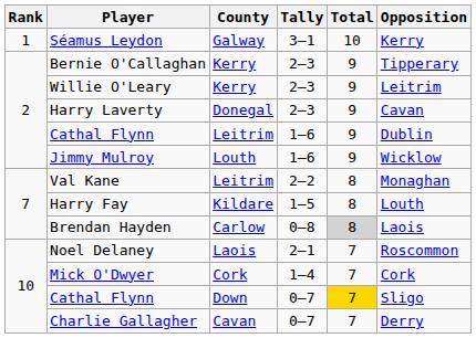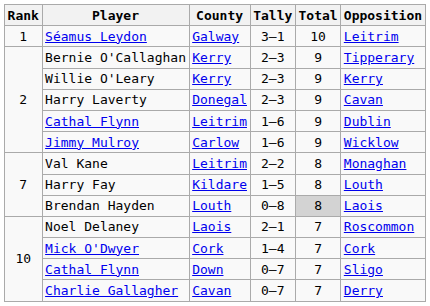 <table class="wikitable">
 <tr>
 <th>Rank</th>
 <th>Player</th>
 <th>County</th>
 <th>Tally</th>
 <th>Total</th>
 <th>Opposition</th>
 </tr>
 <tr>
 <td rowspan=1 align=center>1</td>
 <td><a href='#'>Séamus Leydon</a></td>
 <td><a href='#'>Galway</a></td>
 <td align=center>3–1</td>
 <td align=center>10</td>
-<td><a href='#'>Kerry</a></td>
+<td><a href='#'>Leitrim</a></td>
 </tr>
 <tr>
 <td rowspan=5 align=center>2</td>
 <td>Bernie O'Callaghan</td>
 <td><a href='#'>Kerry</a></td>
 <td align=center>2–3</td>
 <td align=center>9</td>
 <td><a href='#'>Tipperary</a></td>
 </tr>
 <tr>
 <td>Willie O'Leary</td>
 <td><a href='#'>Kerry</a></td>
 <td align=center>2–3</td>
 <td align=center>9</td>
-<td><a href='#'>Leitrim</a></td>
+<td><a href='#'>Kerry</a></td>
 </tr>
 <tr>
 <td>Harry Laverty</td>
 <td><a href='#'>Donegal</a></td>
 <td align=center>2–3</td>
 <td align=center>9</td>
 <td><a href='#'>Cavan</a></td>
 </tr>
 <tr>
 <td><a href='#'>Cathal Flynn</a></td>
 <td><a href='#'>Leitrim</a></td>
 <td align=center>1–6</td>
 <td align=center>9</td>
 <td><a href='#'>Dublin</a></td>
 </tr>
 <tr>
 <td><a href='#'>Jimmy Mulroy</a></td>
-<td><a href='#'>Louth</a></td>
+<td><a href='#'>Carlow</a></td>
 <td align=center>1–6</td>
 <td align=center>9</td>
 <td><a href='#'>Wicklow</a></td>
 </tr>
 <tr>
 <td rowspan=3 align=center>7</td>
 <td>Val Kane</td>
 <td><a href='#'>Leitrim</a></td>
 <td align=center>2–2</td>
 <td align=center>8</td>
 <td><a href='#'>Monaghan</a></td>
 </tr>
 <tr>
 <td>Harry Fay</td>
 <td><a href='#'>Kildare</a></td>
 <td align=center>1–5</td>
 <td align=center>8</td>
 <td><a href='#'>Louth</a></td>
 </tr>
 <tr>
 <td>Brendan Hayden</td>
-<td><a href='#'>Carlow</a></td>
+<td><a href='#'>Louth</a></td>
 <td align=center>0–8</td>
 <td align=center style="background: lightgrey;">8</td>
 <td><a href='#'>Laois</a></td>
 </tr>
 <tr>
 <td rowspan=4 align=center>10</td>
 <td>Noel Delaney</td>
 <td><a href='#'>Laois</a></td>
 <td align=center>2–1</td>
 <td align=center>7</td>
 <td><a href='#'>Roscommon</a></td>
 </tr>
 <tr>
 <td><a href='#'>Mick O'Dwyer</a></td>
 <td><a href='#'>Cork</a></td>
 <td align=center>1–4</td>
 <td align=center>7</td>
 <td><a href='#'>Cork</a></td>
 </tr>
 <tr>
 <td><a href='#'>Cathal Flynn</a></td>
 <td><a href='#'>Down</a></td>
 <td align=center>0–7</td>
-<td align=center style="background: gold;">7</td>
+<td align=center>7</td>
 <td><a href='#'>Sligo</a></td>
 </tr>
 <tr>
 <td><a href='#'>Charlie Gallagher</a></td>
 <td><a href='#'>Cavan</a></td>
 <td align=center>0–7</td>
 <td align=center>7</td>
 <td><a href='#'>Derry</a></td>
 </tr>
 </table>
